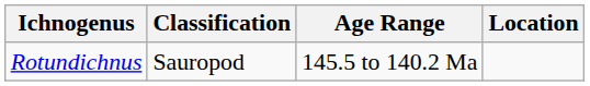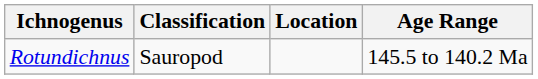 <table class="wikitable">
 <tr>
 <th>Ichnogenus</th>
 <th>Classification</th>
+<th>Location</th>
 <th>Age Range</th>
-<th>Location</th>
 </tr>
 <tr>
 <td><em><a href='#'>Rotundichnus</a></em></td>
 <td>Sauropod</td>
+<td></td>
 <td>145.5 to 140.2 Ma</td>
-<td></td>
 </tr>
 </table>
